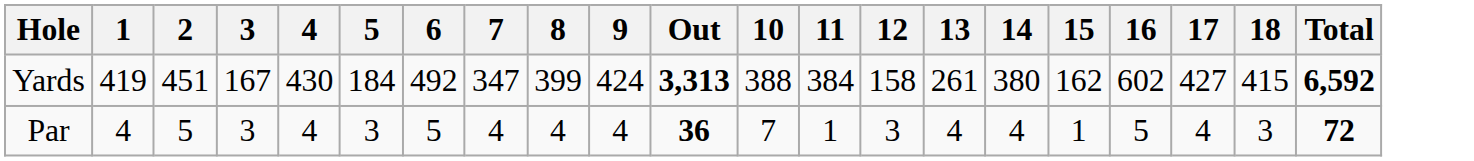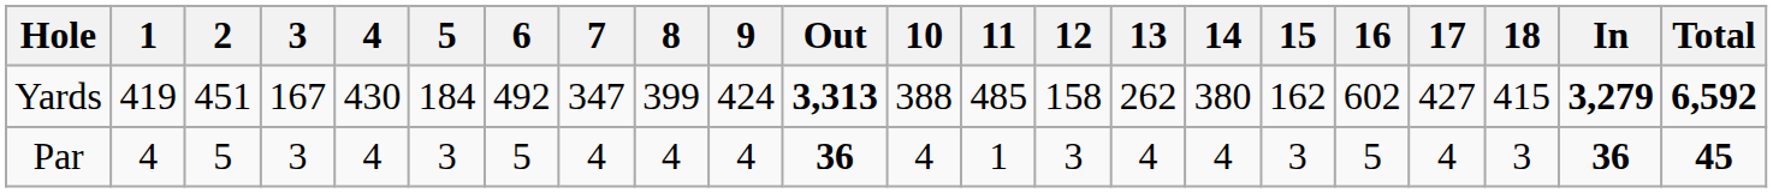 <table class="wikitable" style="text-align:center">
 <tr>
 <th align="left">Hole</th>
 <th>1</th>
 <th>2</th>
 <th>3</th>
 <th>4</th>
 <th>5</th>
 <th>6</th>
 <th>7</th>
 <th>8</th>
 <th>9</th>
 <th>Out</th>
 <th>10</th>
 <th>11</th>
 <th>12</th>
 <th>13</th>
 <th>14</th>
 <th>15</th>
 <th>16</th>
 <th>17</th>
 <th>18</th>
+<th>In</th>
 <th>Total</th>
 </tr>
 <tr>
 <td align="center">Yards</td>
 <td>419</td>
 <td>451</td>
 <td>167</td>
 <td>430</td>
 <td>184</td>
 <td>492</td>
 <td>347</td>
 <td>399</td>
 <td>424</td>
 <td><strong>3,313</strong></td>
 <td>388</td>
-<td>384</td>
+<td>485</td>
 <td>158</td>
-<td>261</td>
+<td>262</td>
 <td>380</td>
 <td>162</td>
 <td>602</td>
 <td>427</td>
 <td>415</td>
+<td><strong>3,279</strong></td>
 <td><strong>6,592</strong></td>
 </tr>
 <tr>
 <td align="center">Par</td>
 <td>4</td>
 <td>5</td>
 <td>3</td>
 <td>4</td>
 <td>3</td>
 <td>5</td>
 <td>4</td>
 <td>4</td>
 <td>4</td>
 <td><strong>36</strong></td>
-<td>7</td>
+<td>4</td>
 <td>1</td>
 <td>3</td>
 <td>4</td>
 <td>4</td>
-<td>1</td>
+<td>3</td>
 <td>5</td>
 <td>4</td>
 <td>3</td>
-<td><strong>72</strong></td>
+<td><strong>36</strong></td>
+<td><strong>45</strong></td>
 </tr>
 </table>
